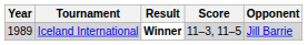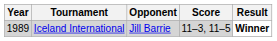 <table class="sortable wikitable" style="font-size:90%;">
 <tr>
 <th>Year</th>
 <th>Tournament</th>
+<th>Opponent</th>
+<th>Score</th>
 <th>Result</th>
-<th>Score</th>
-<th>Opponent</th>
 </tr>
 <tr style="background:#D5D5D5">
 <td align="center">1989</td>
 <td align="left"><a href='#'>Iceland International</a></td>
+<td align="left"> <a href='#'>Jill Barrie</a></td>
+<td align="left">11–3, 11–5</td>
 <td style="text-align:left; background:white"> <strong>Winner</strong></td>
-<td align="left">11–3, 11–5</td>
-<td align="left"> <a href='#'>Jill Barrie</a></td>
 </tr>
 </table>
